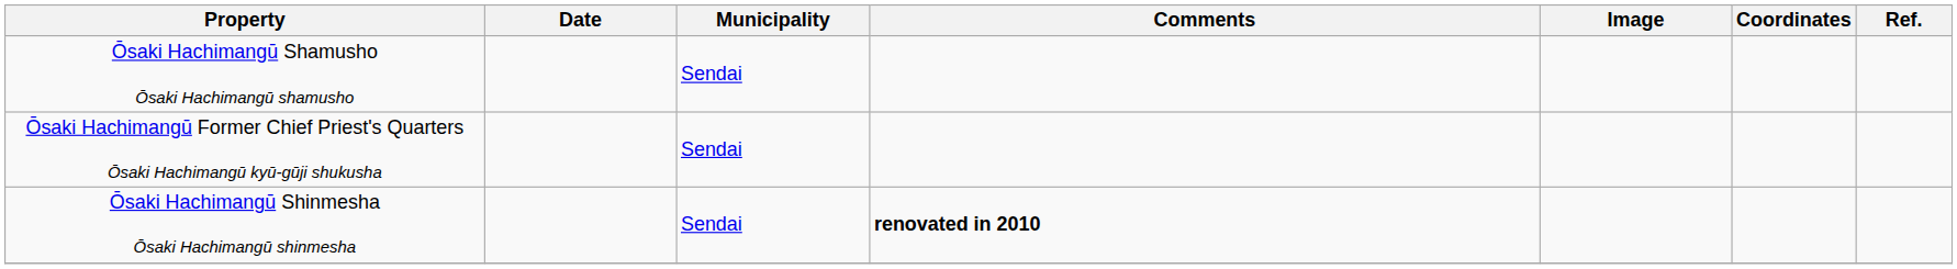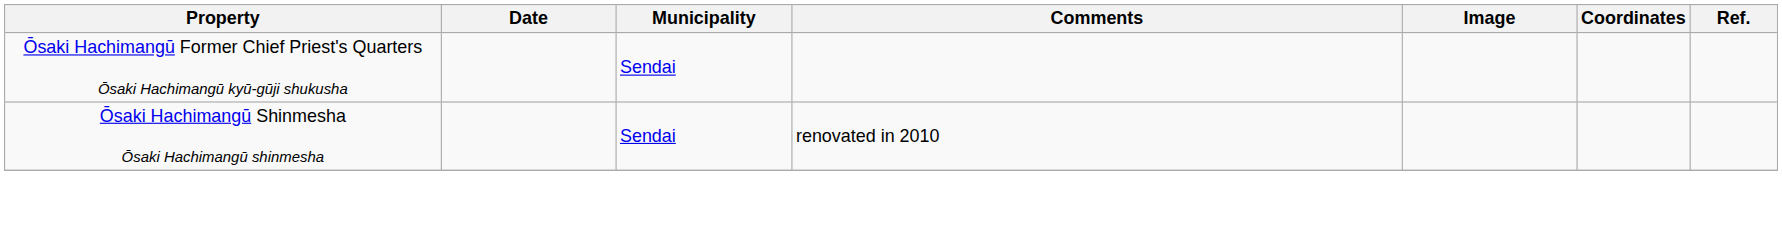 <table class="wikitable sortable"  style="width:100%;">
 <tr>
 <th width="25%" align="left">Property</th>
 <th width="10%" align="left" data-sort-type="number">Date</th>
 <th width="10%" align="left">Municipality</th>
 <th width="35%" align="left" class="unsortable">Comments</th>
 <th width="10%" align="left" class="unsortable">Image</th>
 <th width="5%" align="left" class="unsortable">Coordinates</th>
 <th width="5%" align="left" class="unsortable">Ref.</th>
-</tr>
-<tr>
-<td align="center"><a href='#'>Ōsaki Hachimangū</a> Shamusho<br><br><small><em>Ōsaki Hachimangū shamusho</em></small></td>
-<td></td>
-<td><a href='#'>Sendai</a></td>
-<td></td>
-<td></td>
-<td></td>
-<td></td>
 </tr>
 <tr>
 <td align="center"><a href='#'>Ōsaki Hachimangū</a> Former Chief Priest's Quarters<br><br><small><em>Ōsaki Hachimangū kyū-gūji shukusha</em></small></td>
 <td></td>
 <td><a href='#'>Sendai</a></td>
 <td></td>
 <td></td>
 <td></td>
 <td></td>
 </tr>
 <tr>
 <td align="center"><a href='#'>Ōsaki Hachimangū</a> Shinmesha<br><br><small><em>Ōsaki Hachimangū shinmesha</em></small></td>
 <td></td>
 <td><a href='#'>Sendai</a></td>
-<td><strong>renovated in 2010</strong></td>
+<td>renovated in 2010</td>
 <td></td>
 <td></td>
 <td></td>
 </tr>
 <tr>
 </tr>
 </table>
